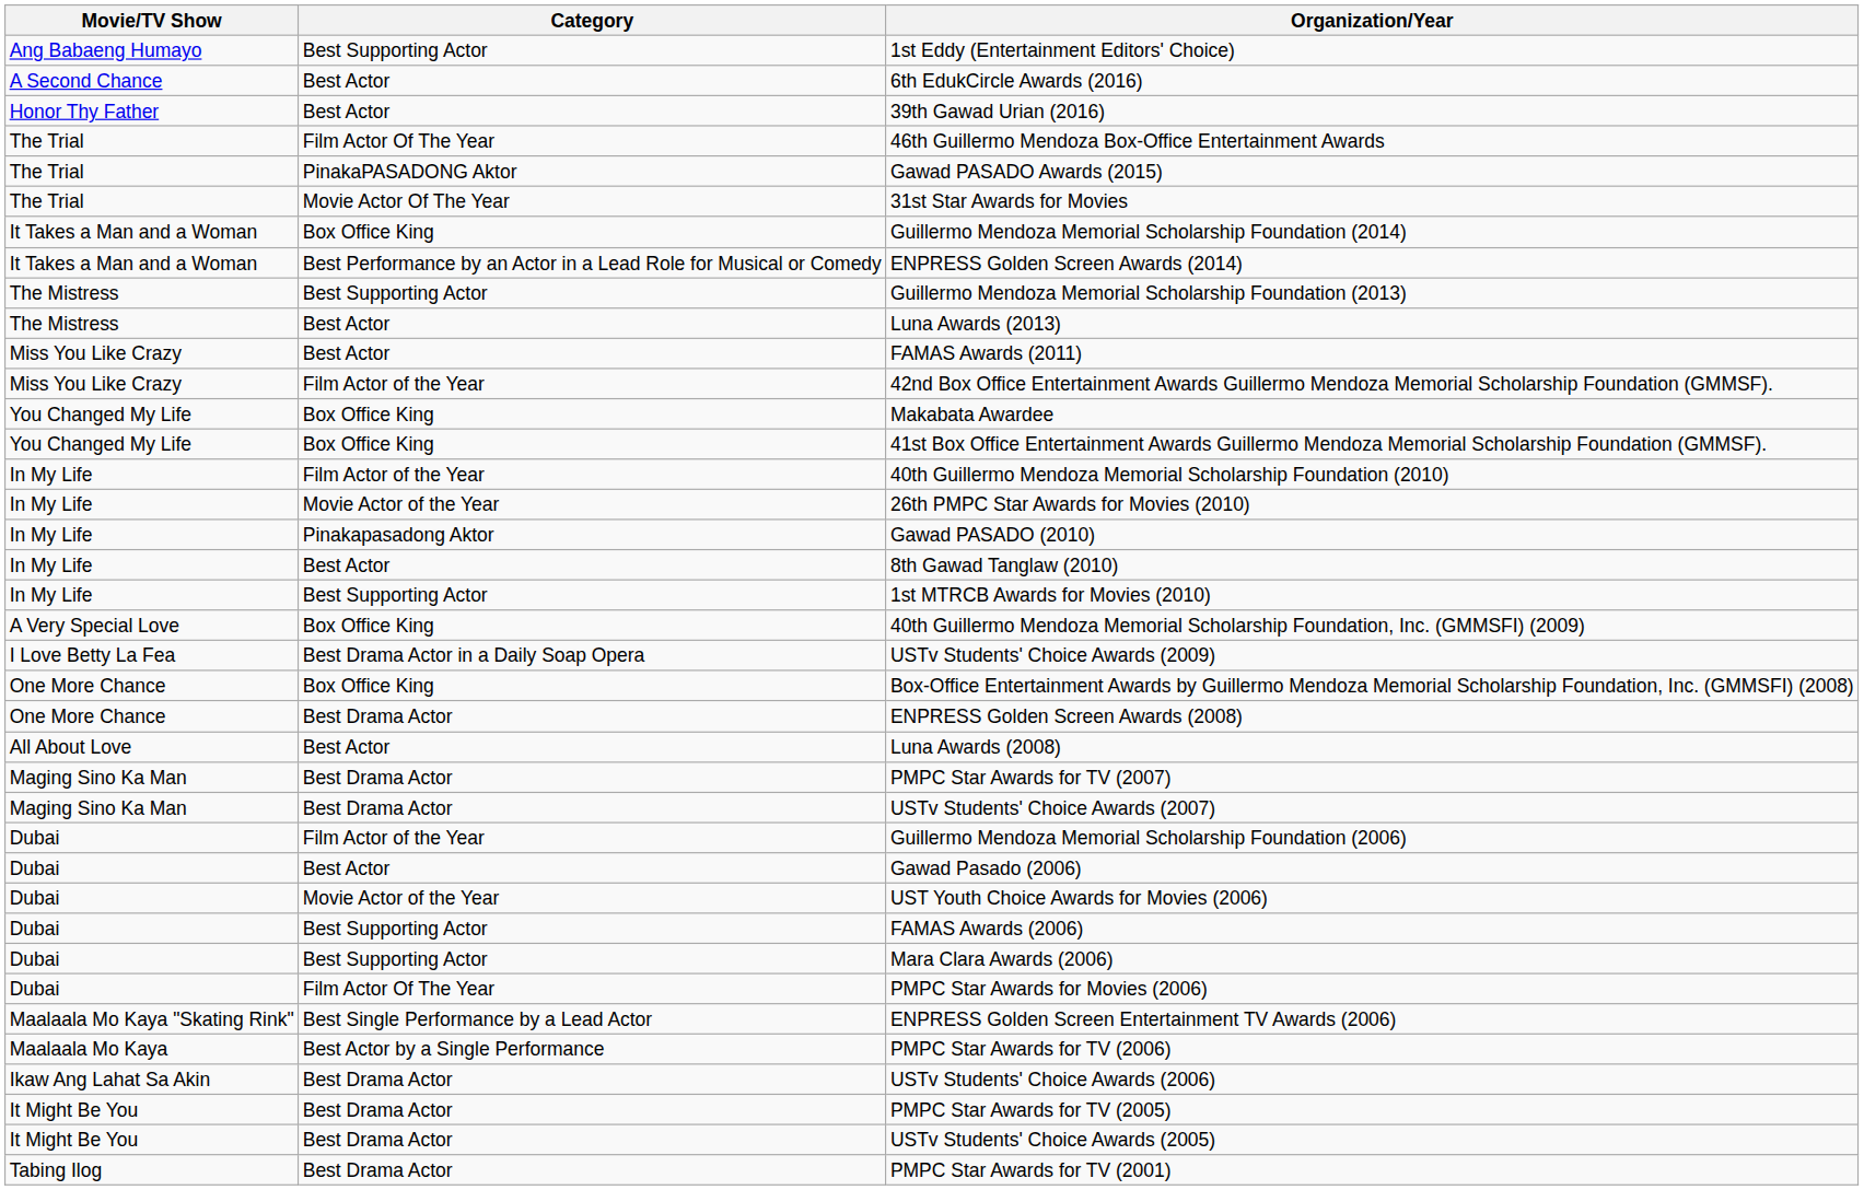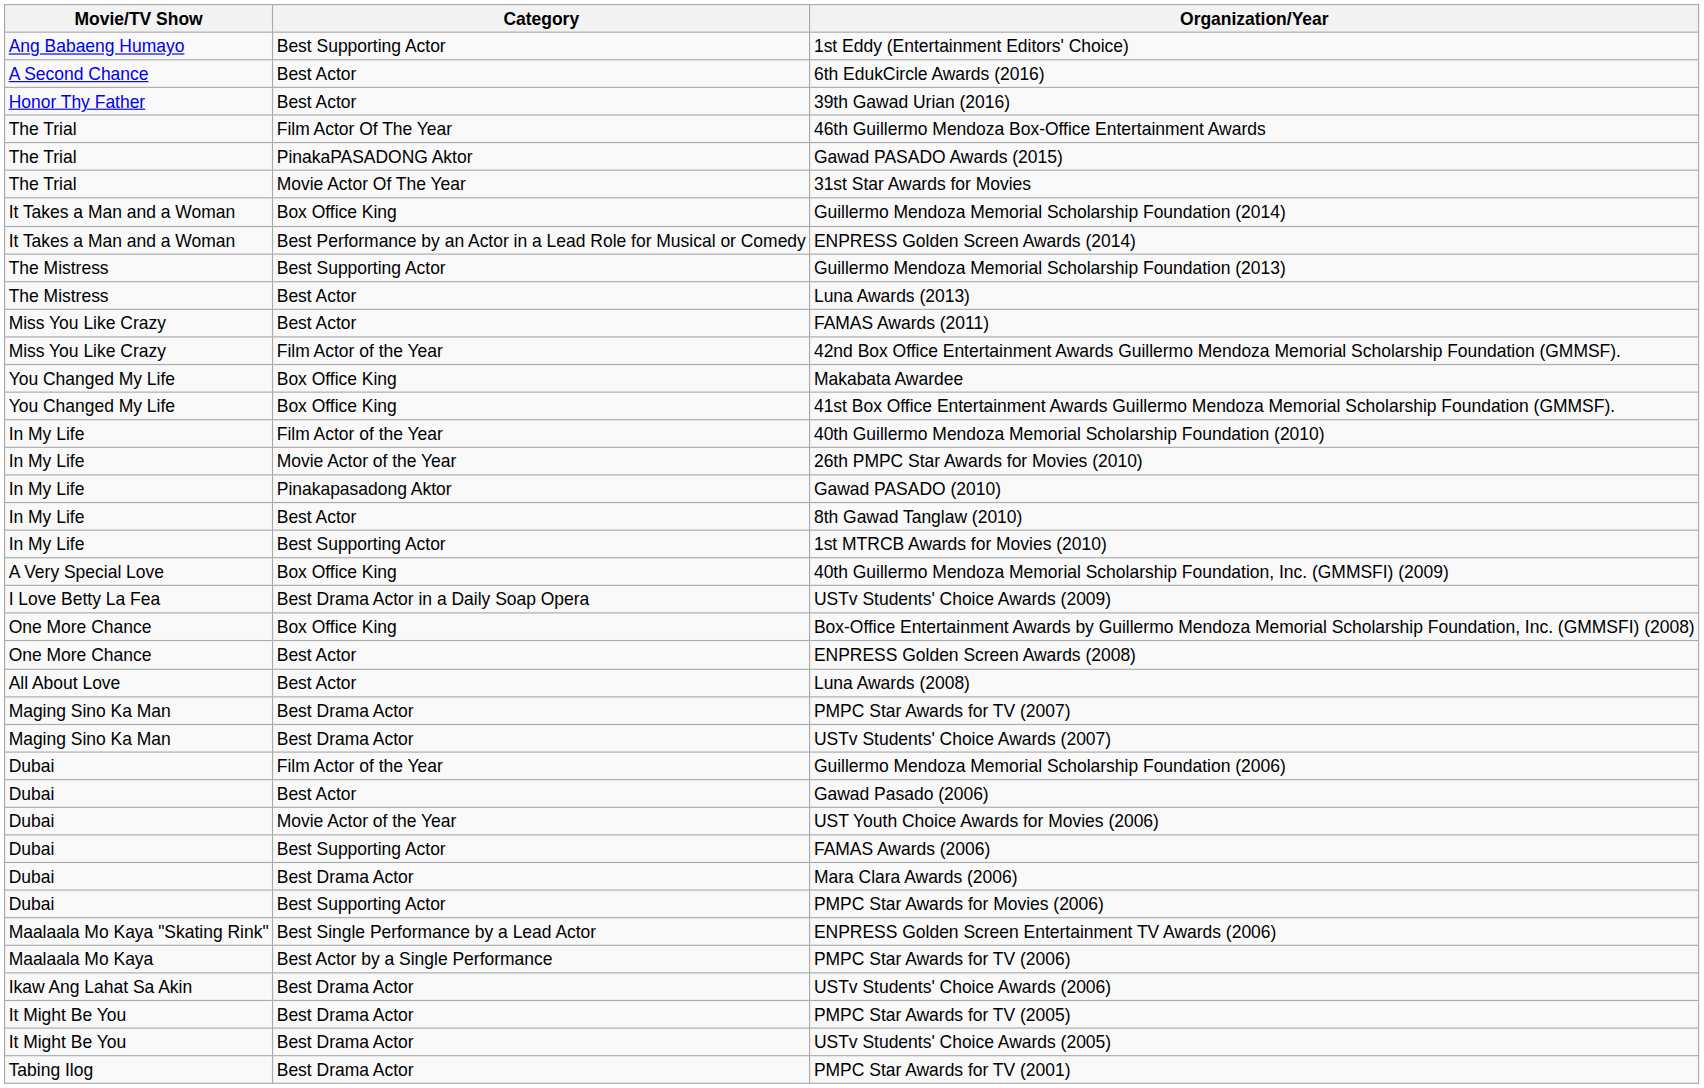 <table class="wikitable" style="font-size:95%;" style="width:100%">
 <tr>
 <th>Movie/TV Show</th>
 <th>Category</th>
 <th>Organization/Year</th>
 </tr>
 <tr>
 <td><a href='#'>Ang Babaeng Humayo</a></td>
 <td>Best Supporting Actor</td>
 <td>1st Eddy (Entertainment Editors' Choice)</td>
 </tr>
 <tr>
 <td><a href='#'>A Second Chance</a></td>
 <td>Best Actor</td>
 <td>6th EdukCircle Awards (2016)</td>
 </tr>
 <tr>
 <td><a href='#'>Honor Thy Father</a></td>
 <td>Best Actor</td>
 <td>39th Gawad Urian (2016)</td>
 </tr>
 <tr>
 <td>The Trial</td>
 <td>Film Actor Of The Year</td>
 <td>46th Guillermo Mendoza Box-Office Entertainment Awards</td>
 </tr>
 <tr>
 <td>The Trial</td>
 <td>PinakaPASADONG Aktor</td>
 <td>Gawad PASADO Awards (2015)</td>
 </tr>
 <tr>
 <td>The Trial</td>
 <td>Movie Actor Of The Year</td>
 <td>31st Star Awards for Movies</td>
 </tr>
 <tr>
 <td>It Takes a Man and a Woman</td>
 <td>Box Office King</td>
 <td>Guillermo Mendoza Memorial Scholarship Foundation (2014)</td>
 </tr>
 <tr>
 <td>It Takes a Man and a Woman</td>
 <td>Best Performance by an Actor in a Lead Role for Musical or Comedy</td>
 <td>ENPRESS Golden Screen Awards (2014)</td>
 </tr>
 <tr>
 <td>The Mistress</td>
 <td>Best Supporting Actor</td>
 <td>Guillermo Mendoza Memorial Scholarship Foundation (2013)</td>
 </tr>
 <tr>
 <td>The Mistress</td>
 <td>Best Actor</td>
 <td>Luna Awards (2013)</td>
 </tr>
 <tr>
 <td>Miss You Like Crazy</td>
 <td>Best Actor</td>
 <td>FAMAS Awards (2011)</td>
 </tr>
 <tr>
 <td>Miss You Like Crazy</td>
 <td>Film Actor of the Year</td>
 <td>42nd Box Office Entertainment Awards Guillermo Mendoza Memorial Scholarship Foundation (GMMSF).</td>
 </tr>
 <tr>
 <td>You Changed My Life</td>
 <td>Box Office King</td>
 <td>Makabata Awardee</td>
 </tr>
 <tr>
 <td>You Changed My Life</td>
 <td>Box Office King</td>
 <td>41st Box Office Entertainment Awards Guillermo Mendoza Memorial Scholarship Foundation (GMMSF).</td>
 </tr>
 <tr>
 <td>In My Life</td>
 <td>Film Actor of the Year</td>
 <td>40th Guillermo Mendoza Memorial Scholarship Foundation (2010)</td>
 </tr>
 <tr>
 <td>In My Life</td>
 <td>Movie Actor of the Year</td>
 <td>26th PMPC Star Awards for Movies (2010)</td>
 </tr>
 <tr>
 <td>In My Life</td>
 <td>Pinakapasadong Aktor</td>
 <td>Gawad PASADO (2010)</td>
 </tr>
 <tr>
 <td>In My Life</td>
 <td>Best Actor</td>
 <td>8th Gawad Tanglaw (2010)</td>
 </tr>
 <tr>
 <td>In My Life</td>
 <td>Best Supporting Actor</td>
 <td>1st MTRCB Awards for Movies (2010)</td>
 </tr>
 <tr>
 <td>A Very Special Love</td>
 <td>Box Office King</td>
 <td>40th Guillermo Mendoza Memorial Scholarship Foundation, Inc. (GMMSFI) (2009)</td>
 </tr>
 <tr>
 <td>I Love Betty La Fea</td>
 <td>Best Drama Actor in a Daily Soap Opera</td>
 <td>USTv Students' Choice Awards (2009)</td>
 </tr>
 <tr>
 <td>One More Chance</td>
 <td>Box Office King</td>
 <td>Box-Office Entertainment Awards by Guillermo Mendoza Memorial Scholarship Foundation, Inc. (GMMSFI) (2008)</td>
 </tr>
 <tr>
 <td>One More Chance</td>
-<td>Best Drama Actor</td>
+<td>Best Actor</td>
 <td>ENPRESS Golden Screen Awards (2008)</td>
 </tr>
 <tr>
 <td>All About Love</td>
 <td>Best Actor</td>
 <td>Luna Awards (2008)</td>
 </tr>
 <tr>
 <td>Maging Sino Ka Man</td>
 <td>Best Drama Actor</td>
 <td>PMPC Star Awards for TV (2007)</td>
 </tr>
 <tr>
 <td>Maging Sino Ka Man</td>
 <td>Best Drama Actor</td>
 <td>USTv Students' Choice Awards (2007)</td>
 </tr>
 <tr>
 <td>Dubai</td>
 <td>Film Actor of the Year</td>
 <td>Guillermo Mendoza Memorial Scholarship Foundation (2006)</td>
 </tr>
 <tr>
 <td>Dubai</td>
 <td>Best Actor</td>
 <td>Gawad Pasado (2006)</td>
 </tr>
 <tr>
 <td>Dubai</td>
 <td>Movie Actor of the Year</td>
 <td>UST Youth Choice Awards for Movies (2006)</td>
 </tr>
 <tr>
 <td>Dubai</td>
 <td>Best Supporting Actor</td>
 <td>FAMAS Awards (2006)</td>
 </tr>
 <tr>
 <td>Dubai</td>
-<td>Best Supporting Actor</td>
+<td>Best Drama Actor</td>
 <td>Mara Clara Awards (2006)</td>
 </tr>
 <tr>
 <td>Dubai</td>
-<td>Film Actor Of The Year</td>
+<td>Best Supporting Actor</td>
 <td>PMPC Star Awards for Movies (2006)</td>
 </tr>
 <tr>
 <td>Maalaala Mo Kaya "Skating Rink"</td>
 <td>Best Single Performance by a Lead Actor</td>
 <td>ENPRESS Golden Screen Entertainment TV Awards (2006)</td>
 </tr>
 <tr>
 <td>Maalaala Mo Kaya</td>
 <td>Best Actor by a Single Performance</td>
 <td>PMPC Star Awards for TV (2006)</td>
 </tr>
 <tr>
 <td>Ikaw Ang Lahat Sa Akin</td>
 <td>Best Drama Actor</td>
 <td>USTv Students' Choice Awards (2006)</td>
 </tr>
 <tr>
 <td>It Might Be You</td>
 <td>Best Drama Actor</td>
 <td>PMPC Star Awards for TV (2005)</td>
 </tr>
 <tr>
 <td>It Might Be You</td>
 <td>Best Drama Actor</td>
 <td>USTv Students' Choice Awards (2005)</td>
 </tr>
 <tr>
 <td>Tabing Ilog</td>
 <td>Best Drama Actor</td>
 <td>PMPC Star Awards for TV (2001)</td>
 </tr>
 </table>
